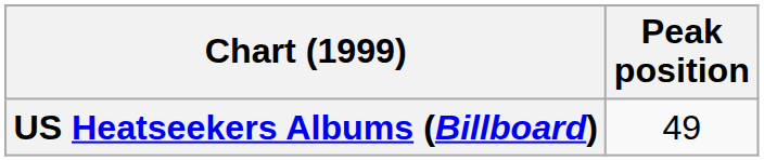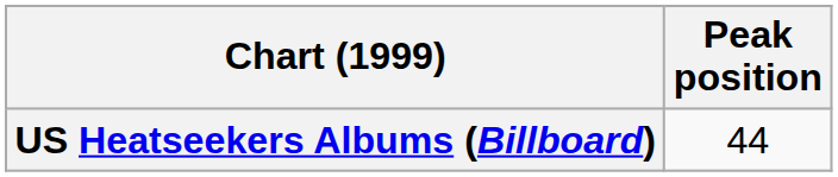 <table class="wikitable sortable plainrowheaders" style="text-align:center">
 <tr>
 <th scope="col">Chart (1999)</th>
 <th scope="col">Peak<br>position</th>
 </tr>
 <tr>
 <th scope="row">US <a href='#'>Heatseekers Albums</a> (<em><a href='#'>Billboard</a></em>)</th>
-<td>49</td>
+<td>44</td>
 </tr>
 </table>
